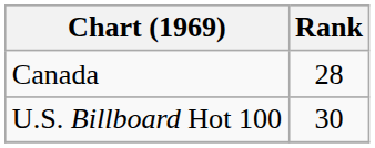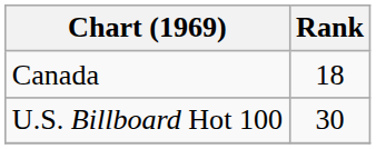 <table class="wikitable">
 <tr>
 <th>Chart (1969)</th>
 <th style="text-align:center;">Rank</th>
 </tr>
 <tr>
 <td>Canada</td>
-<td style="text-align:center;">28</td>
+<td style="text-align:center;">18</td>
 </tr>
 <tr>
 <td>U.S. <em>Billboard</em> Hot 100</td>
 <td style="text-align:center;">30</td>
 </tr>
 <tr>
 </tr>
 </table>
